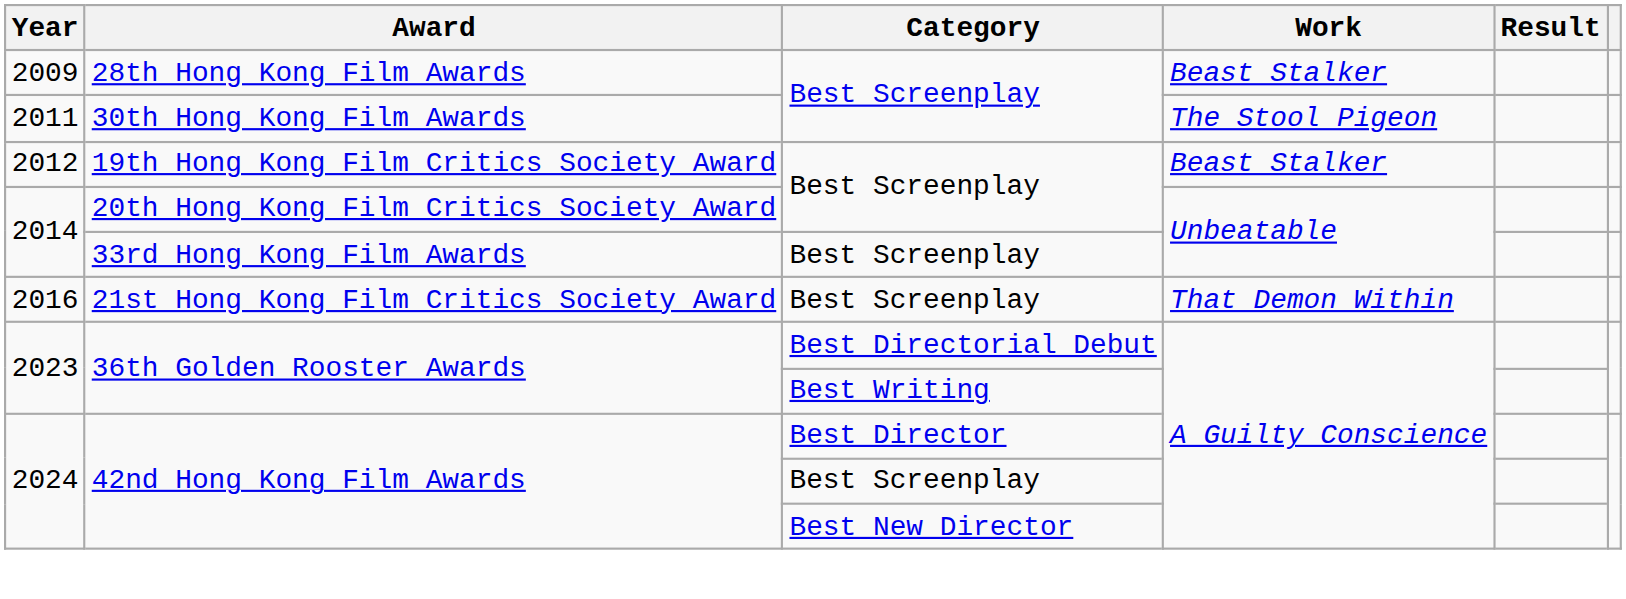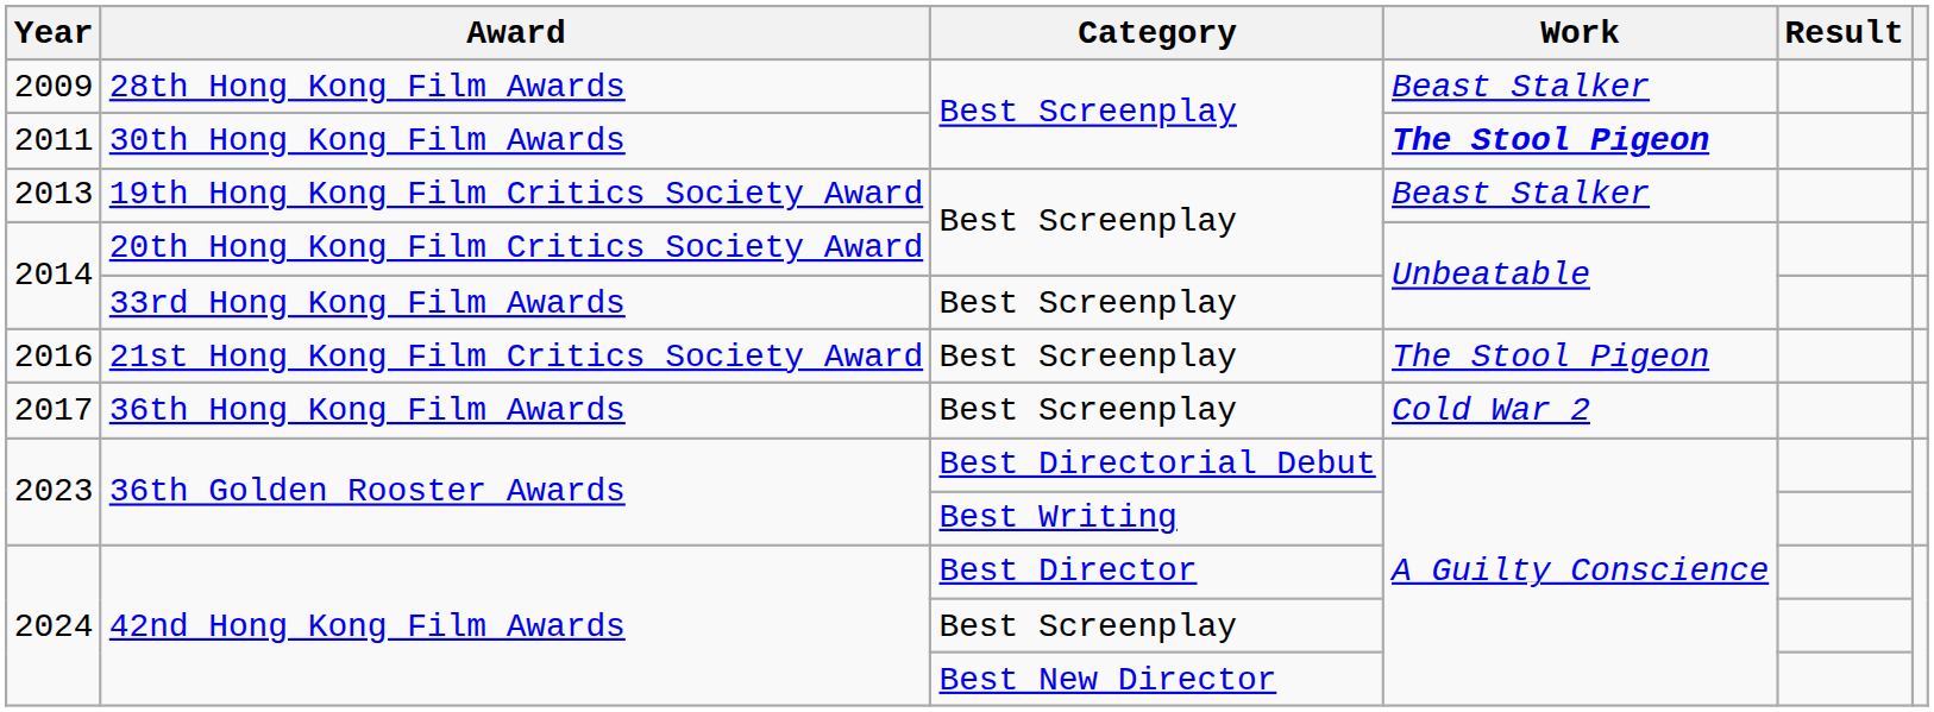 <table class="wikitable plainrowheaders">
 <tr>
 <th>Year</th>
 <th>Award</th>
 <th>Category</th>
 <th>Work</th>
 <th>Result</th>
 <th></th>
 </tr>
 <tr>
 <td>2009</td>
 <td><a href='#'>28th Hong Kong Film Awards</a></td>
 <td rowspan="2"><a href='#'>Best Screenplay</a></td>
 <td><em><a href='#'>Beast Stalker</a></em></td>
 <td></td>
 <td></td>
 </tr>
 <tr>
 <td>2011</td>
 <td><a href='#'>30th Hong Kong Film Awards</a></td>
-<td><em><a href='#'>The Stool Pigeon</a></em></td>
+<td><strong><em><a href='#'>The Stool Pigeon</a></em></strong></td>
 <td></td>
 <td></td>
 </tr>
 <tr>
-<td>2012</td>
+<td>2013</td>
 <td><a href='#'>19th Hong Kong Film Critics Society Award</a></td>
 <td rowspan="2">Best Screenplay</td>
 <td><em><a href='#'>Beast Stalker</a></em></td>
 <td></td>
 <td></td>
 </tr>
 <tr>
 <td rowspan="2">2014</td>
 <td><a href='#'>20th Hong Kong Film Critics Society Award</a></td>
 <td rowspan="2"><em><a href='#'>Unbeatable</a></em></td>
 <td></td>
 <td></td>
 </tr>
 <tr>
 <td><a href='#'>33rd Hong Kong Film Awards</a></td>
 <td>Best Screenplay</td>
 <td></td>
 <td></td>
 </tr>
 <tr>
 <td>2016</td>
 <td><a href='#'>21st Hong Kong Film Critics Society Award</a></td>
 <td>Best Screenplay</td>
-<td><em><a href='#'>That Demon Within</a></em></td>
+<td><em><a href='#'>The Stool Pigeon</a></em></td>
+<td></td>
+<td></td>
+</tr>
+<tr>
+<td>2017</td>
+<td><a href='#'>36th Hong Kong Film Awards</a></td>
+<td>Best Screenplay</td>
+<td><em><a href='#'>Cold War 2</a></em></td>
 <td></td>
 <td></td>
 </tr>
 <tr>
 <td rowspan="2">2023</td>
 <td rowspan="2"><a href='#'>36th Golden Rooster Awards</a></td>
 <td><a href='#'>Best Directorial Debut</a></td>
 <td rowspan="5"><em><a href='#'>A Guilty Conscience</a></em></td>
 <td></td>
 <td rowspan="2"></td>
 </tr>
 <tr>
 <td><a href='#'>Best Writing</a></td>
 <td></td>
 </tr>
 <tr>
 <td rowspan="3">2024</td>
 <td rowspan="3"><a href='#'>42nd Hong Kong Film Awards</a></td>
 <td><a href='#'>Best Director</a></td>
 <td></td>
 <td rowspan="3"></td>
 </tr>
 <tr>
 <td>Best Screenplay</td>
 <td></td>
 </tr>
 <tr>
 <td><a href='#'>Best New Director</a></td>
 <td></td>
 </tr>
 </table>
